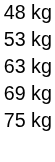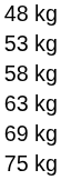 <table>
 <tr>
 <td>48 kg</td>
 <td></td>
 <td></td>
 <td></td>
 </tr>
 <tr>
 <td>53 kg</td>
+<td></td>
+<td></td>
+<td></td>
+</tr>
+<tr>
+<td>58 kg</td>
 <td></td>
 <td></td>
 <td></td>
 </tr>
 <tr>
 <td>63 kg</td>
 <td></td>
 <td></td>
 <td></td>
 </tr>
 <tr>
 <td>69 kg</td>
 <td></td>
 <td></td>
 <td></td>
 </tr>
 <tr>
 <td>75 kg</td>
 <td></td>
 <td></td>
 <td></td>
 </tr>
 </table>
